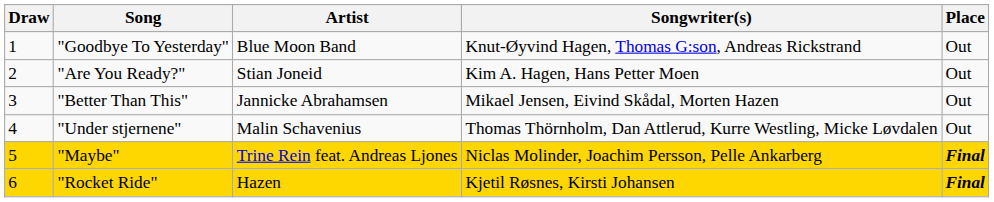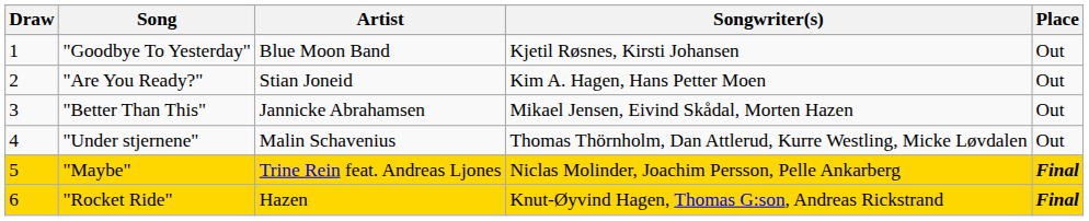 <table class="sortable wikitable" style="margin: 1em auto 1em auto">
 <tr bgcolor="#CCCCCC">
 <th>Draw</th>
 <th>Song</th>
 <th>Artist</th>
 <th>Songwriter(s)</th>
 <th>Place</th>
 </tr>
 <tr>
 <td>1</td>
 <td>"Goodbye To Yesterday"</td>
 <td>Blue Moon Band</td>
-<td>Knut-Øyvind Hagen, <a href='#'>Thomas G:son</a>, Andreas Rickstrand</td>
+<td>Kjetil Røsnes, Kirsti Johansen</td>
 <td>Out</td>
 </tr>
 <tr>
 <td>2</td>
 <td>"Are You Ready?"</td>
 <td>Stian Joneid</td>
 <td>Kim A. Hagen, Hans Petter Moen</td>
 <td>Out</td>
 </tr>
 <tr>
 <td>3</td>
 <td>"Better Than This"</td>
 <td>Jannicke Abrahamsen</td>
 <td>Mikael Jensen, Eivind Skådal, Morten Hazen</td>
 <td>Out</td>
 </tr>
 <tr>
 <td>4</td>
 <td>"Under stjernene"</td>
 <td>Malin Schavenius</td>
 <td>Thomas Thörnholm, Dan Attlerud, Kurre Westling, Micke Løvdalen</td>
 <td>Out</td>
 </tr>
 <tr bgcolor="gold">
 <td>5</td>
 <td>"Maybe"</td>
 <td><a href='#'>Trine Rein</a> feat. Andreas Ljones</td>
 <td>Niclas Molinder, Joachim Persson, Pelle Ankarberg</td>
 <td><strong><em>Final</em></strong></td>
 </tr>
 <tr bgcolor="gold">
 <td>6</td>
 <td>"Rocket Ride"</td>
 <td>Hazen</td>
-<td>Kjetil Røsnes, Kirsti Johansen</td>
+<td>Knut-Øyvind Hagen, <a href='#'>Thomas G:son</a>, Andreas Rickstrand</td>
 <td><strong><em>Final</em></strong></td>
 </tr>
 </table>
